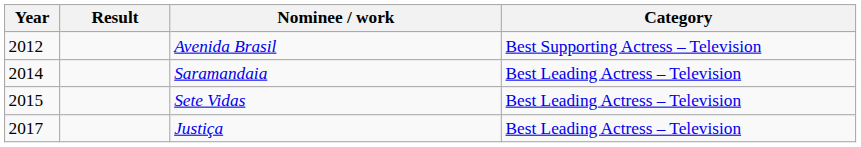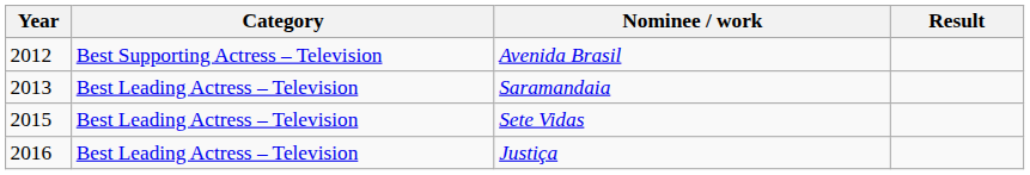 <table class=wikitable>
 <tr>
 <th Width=5%>Year</th>
+<th Width=32%>Category</th>
+<th Width=30%>Nominee / work</th>
 <th Width=10%>Result</th>
-<th Width=30%>Nominee / work</th>
-<th Width=32%>Category</th>
 </tr>
 <tr>
 <td>2012</td>
+<td><a href='#'>Best Supporting Actress – Television</a></td>
+<td><em><a href='#'>Avenida Brasil</a></em></td>
 <td></td>
-<td><em><a href='#'>Avenida Brasil</a></em></td>
-<td><a href='#'>Best Supporting Actress – Television</a></td>
 </tr>
 <tr>
-<td>2014</td>
+<td>2013</td>
+<td><a href='#'>Best Leading Actress – Television</a></td>
+<td><em><a href='#'>Saramandaia</a></em></td>
 <td></td>
-<td><em><a href='#'>Saramandaia</a></em></td>
-<td><a href='#'>Best Leading Actress – Television</a></td>
 </tr>
 <tr>
 <td>2015</td>
+<td><a href='#'>Best Leading Actress – Television</a></td>
+<td><em><a href='#'>Sete Vidas</a></em></td>
 <td></td>
-<td><em><a href='#'>Sete Vidas</a></em></td>
-<td><a href='#'>Best Leading Actress – Television</a></td>
 </tr>
 <tr>
-<td>2017</td>
+<td>2016</td>
+<td><a href='#'>Best Leading Actress – Television</a></td>
+<td><em><a href='#'>Justiça</a></em></td>
 <td></td>
-<td><em><a href='#'>Justiça</a></em></td>
-<td><a href='#'>Best Leading Actress – Television</a></td>
 </tr>
 </table>
